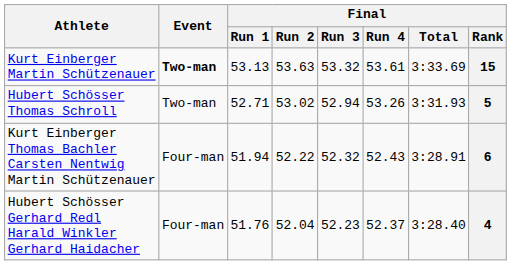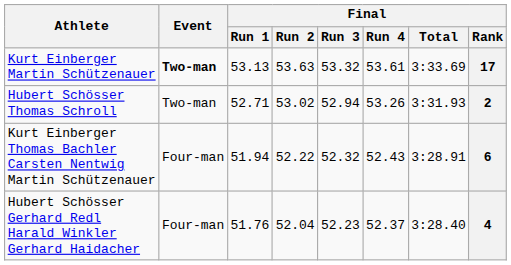 <table class="wikitable" style="font-size:90%">
 <tr>
 <th rowspan="2">Athlete</th>
 <th rowspan="2">Event</th>
 <th colspan="6">Final</th>
 </tr>
 <tr>
 <th>Run 1</th>
 <th>Run 2</th>
 <th>Run 3</th>
 <th>Run 4</th>
 <th>Total</th>
 <th>Rank</th>
 </tr>
 <tr>
 <td><a href='#'>Kurt Einberger</a><br><a href='#'>Martin Schützenauer</a></td>
 <td><strong>Two-man</strong></td>
 <td align="center">53.13</td>
 <td align="center">53.63</td>
 <td align="center">53.32</td>
 <td align="center">53.61</td>
 <td align="center">3:33.69</td>
-<th align="center">15</th>
+<th align="center">17</th>
 </tr>
 <tr>
 <td><a href='#'>Hubert Schösser</a><br><a href='#'>Thomas Schroll</a></td>
 <td>Two-man</td>
 <td align="center">52.71</td>
 <td align="center">53.02</td>
 <td align="center">52.94</td>
 <td align="center">53.26</td>
 <td align="center">3:31.93</td>
-<th align="center">5</th>
+<th align="center">2</th>
 </tr>
 <tr>
 <td>Kurt Einberger<br><a href='#'>Thomas Bachler</a><br><a href='#'>Carsten Nentwig</a><br>Martin Schützenauer</td>
 <td>Four-man</td>
 <td align="center">51.94</td>
 <td align="center">52.22</td>
 <td align="center">52.32</td>
 <td align="center">52.43</td>
 <td align="center">3:28.91</td>
 <th align="center">6</th>
 </tr>
 <tr>
 <td>Hubert Schösser<br><a href='#'>Gerhard Redl</a><br><a href='#'>Harald Winkler</a><br><a href='#'>Gerhard Haidacher</a></td>
 <td>Four-man</td>
 <td align="center">51.76</td>
 <td align="center">52.04</td>
 <td align="center">52.23</td>
 <td align="center">52.37</td>
 <td align="center">3:28.40</td>
 <th align="center">4</th>
 </tr>
 </table>
